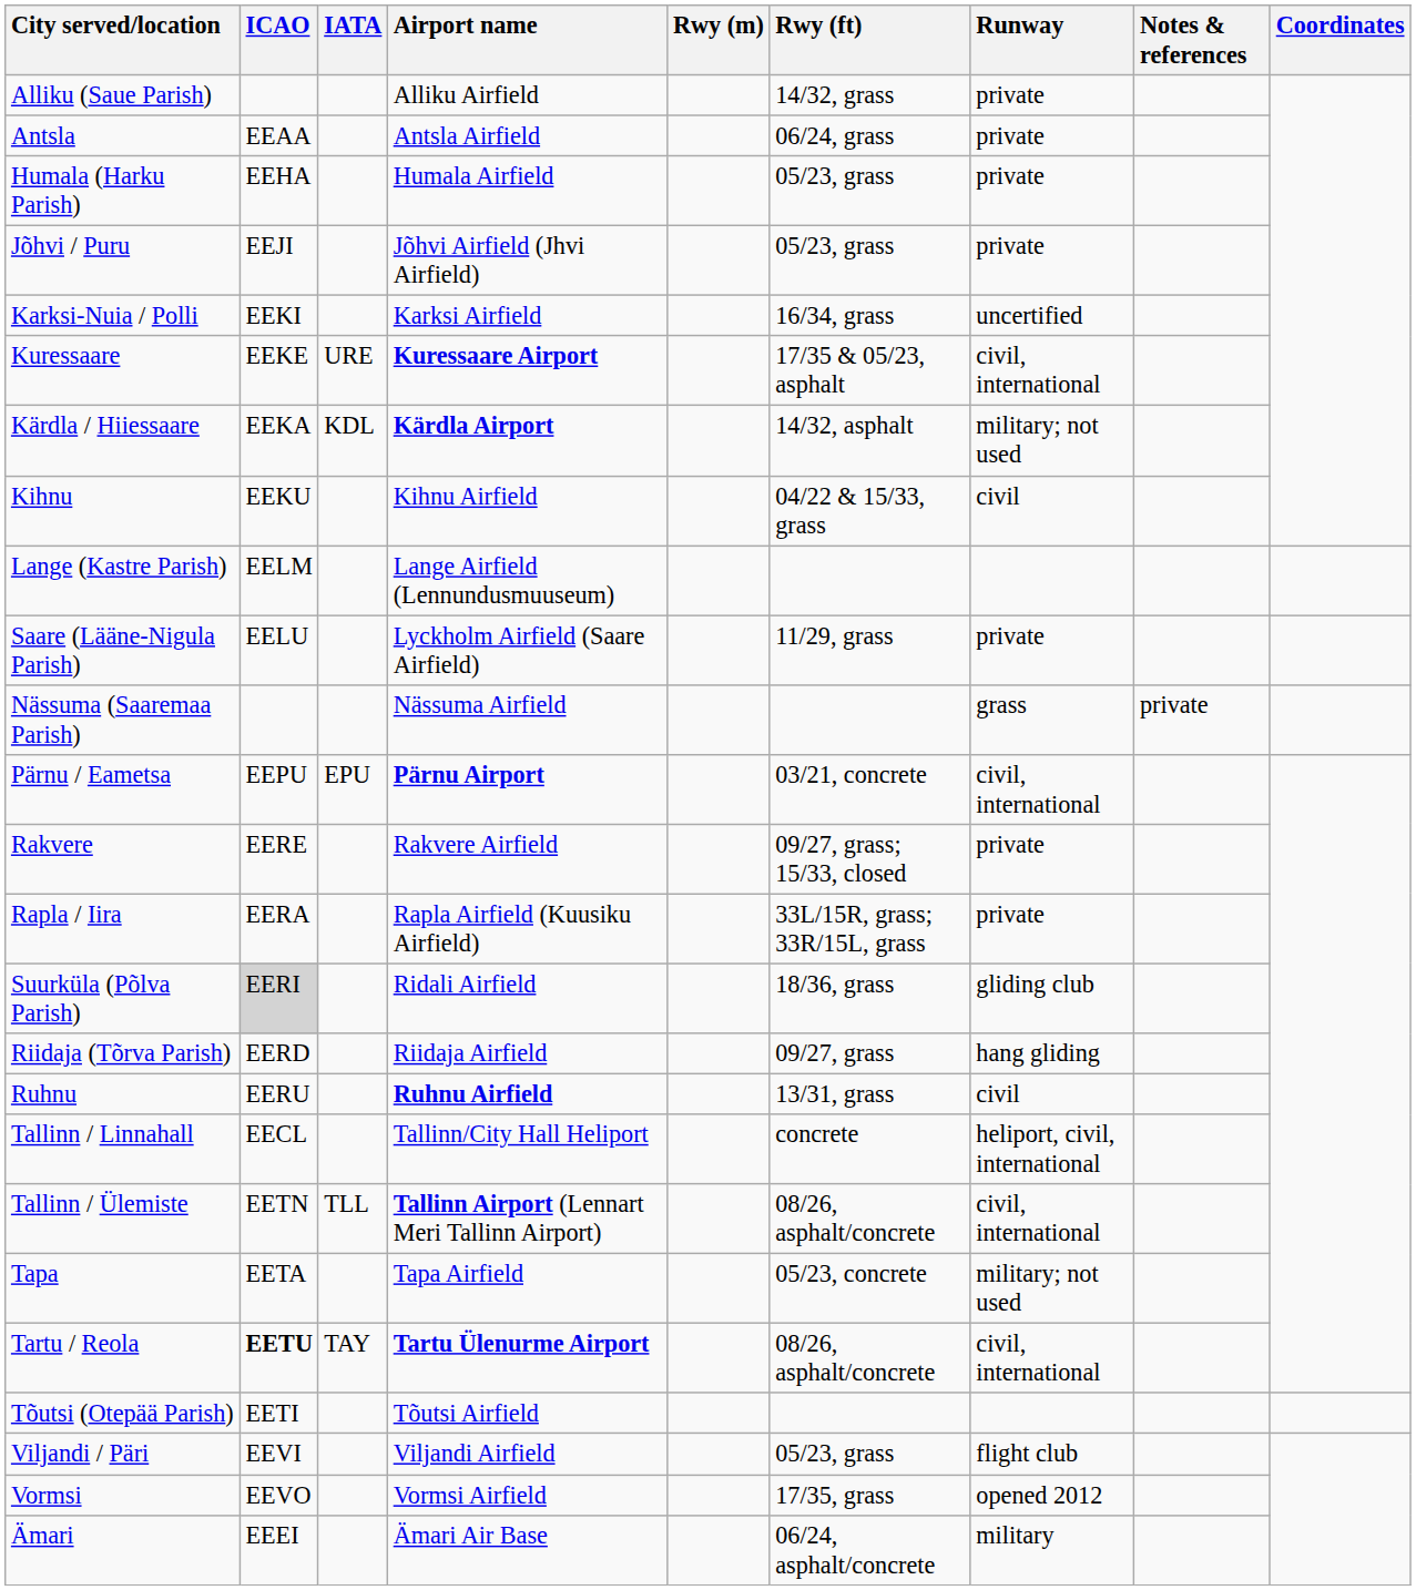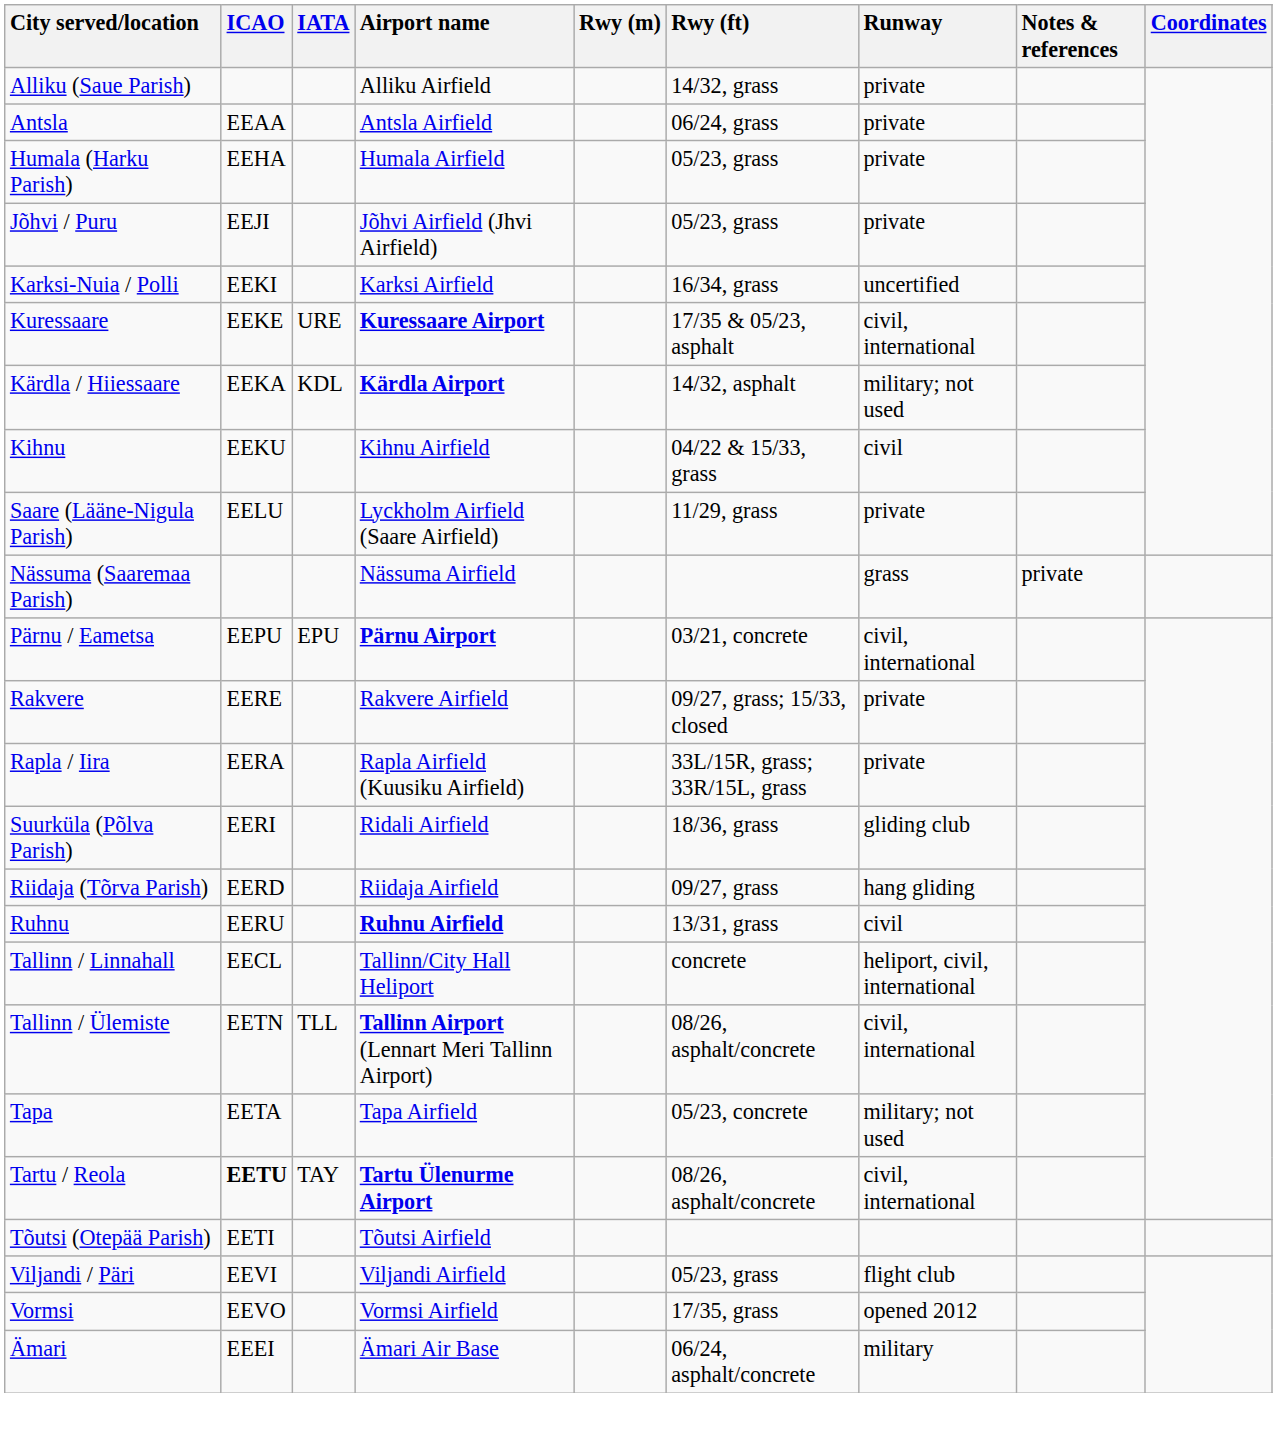 <table class="wikitable sortable" style="font-size:95%;">
 <tr valign="baseline">
 <th style="text-align:left;">City served/location</th>
 <th style="text-align:left;"><a href='#'>ICAO</a></th>
 <th style="text-align:left;"><a href='#'>IATA</a></th>
 <th style="text-align:left;">Airport name</th>
 <th style="text-align:left;">Rwy (m)</th>
 <th style="text-align:left;">Rwy (ft)</th>
 <th style="text-align:left;">Runway</th>
 <th style="text-align:left;">Notes & references</th>
 <th style="text-align:left;"><a href='#'>Coordinates</a></th>
 </tr>
 <tr valign="top">
 <td><a href='#'>Alliku</a> (<a href='#'>Saue Parish</a>)</td>
 <td> </td>
 <td> </td>
 <td>Alliku Airfield</td>
 <td></td>
 <td>14/32, grass</td>
 <td>private</td>
 <td></td>
 </tr>
 <tr valign="top">
 <td><a href='#'>Antsla</a></td>
 <td>EEAA</td>
 <td> </td>
 <td><a href='#'>Antsla Airfield</a></td>
 <td></td>
 <td>06/24, grass</td>
 <td>private</td>
 <td></td>
 </tr>
 <tr valign="top">
 <td><a href='#'>Humala</a> (<a href='#'>Harku Parish</a>)</td>
 <td>EEHA</td>
 <td> </td>
 <td><a href='#'>Humala Airfield</a></td>
 <td></td>
 <td>05/23, grass</td>
 <td>private</td>
 <td></td>
 </tr>
 <tr valign="top">
 <td><a href='#'>Jõhvi</a> / <a href='#'>Puru</a></td>
 <td>EEJI</td>
 <td> </td>
 <td><a href='#'>Jõhvi Airfield</a> (Jhvi Airfield)</td>
 <td></td>
 <td>05/23, grass</td>
 <td>private</td>
 <td></td>
 </tr>
 <tr valign="top">
 <td><a href='#'>Karksi-Nuia</a> / <a href='#'>Polli</a></td>
 <td>EEKI</td>
 <td> </td>
 <td><a href='#'>Karksi Airfield</a></td>
 <td></td>
 <td>16/34, grass</td>
 <td>uncertified</td>
 <td></td>
 </tr>
 <tr valign="top">
 <td><a href='#'>Kuressaare</a></td>
 <td>EEKE</td>
 <td>URE</td>
 <td><strong><a href='#'>Kuressaare Airport</a></strong></td>
 <td></td>
 <td>17/35 & 05/23, asphalt</td>
 <td>civil, international</td>
 <td></td>
 </tr>
 <tr valign="top">
 <td><a href='#'>Kärdla</a> / <a href='#'>Hiiessaare</a></td>
 <td>EEKA</td>
 <td>KDL</td>
 <td><strong><a href='#'>Kärdla Airport</a></strong></td>
 <td></td>
 <td>14/32, asphalt</td>
 <td>military; not used</td>
 <td></td>
 </tr>
 <tr valign="top">
 <td><a href='#'>Kihnu</a></td>
 <td>EEKU</td>
 <td> </td>
 <td><a href='#'>Kihnu Airfield</a></td>
 <td></td>
 <td>04/22 & 15/33, grass</td>
 <td>civil</td>
 <td></td>
 </tr>
 <tr valign="top">
-<td><a href='#'>Lange</a> (<a href='#'>Kastre Parish</a>)</td>
-<td>EELM</td>
-<td></td>
-<td><a href='#'>Lange Airfield</a> (Lennundusmuuseum)</td>
-<td></td>
-<td></td>
-<td></td>
-<td></td>
-<td></td>
-</tr>
-<tr valign="top">
 <td><a href='#'>Saare</a> (<a href='#'>Lääne-Nigula Parish</a>)</td>
 <td>EELU</td>
 <td> </td>
 <td><a href='#'>Lyckholm Airfield</a> (Saare Airfield)</td>
 <td></td>
 <td>11/29, grass</td>
 <td>private</td>
 <td></td>
 </tr>
 <tr valign="top">
 <td><a href='#'>Nässuma</a> (<a href='#'>Saaremaa Parish</a>)</td>
 <td> </td>
 <td> </td>
 <td><a href='#'>Nässuma Airfield</a></td>
 <td></td>
 <td></td>
 <td>grass</td>
 <td>private</td>
 <td></td>
 </tr>
 <tr valign="top">
 <td><a href='#'>Pärnu</a> / <a href='#'>Eametsa</a></td>
 <td>EEPU</td>
 <td>EPU</td>
 <td><strong><a href='#'>Pärnu Airport</a></strong></td>
 <td></td>
 <td>03/21, concrete</td>
 <td>civil, international</td>
 <td></td>
 </tr>
 <tr valign="top">
 <td><a href='#'>Rakvere</a></td>
 <td>EERE</td>
 <td> </td>
 <td><a href='#'>Rakvere Airfield</a></td>
 <td></td>
 <td>09/27, grass; 15/33, closed</td>
 <td>private</td>
 <td></td>
 </tr>
 <tr valign="top">
 <td><a href='#'>Rapla</a> / <a href='#'>Iira</a></td>
 <td>EERA</td>
 <td> </td>
 <td><a href='#'>Rapla Airfield</a> (Kuusiku Airfield)</td>
 <td></td>
 <td>33L/15R, grass; 33R/15L, grass</td>
 <td>private</td>
 <td></td>
 </tr>
 <tr valign="top">
 <td><a href='#'>Suurküla</a> (<a href='#'>Põlva Parish</a>)</td>
-<td style="background: lightgrey;">EERI</td>
+<td>EERI</td>
 <td> </td>
 <td><a href='#'>Ridali Airfield</a></td>
 <td></td>
 <td>18/36, grass</td>
 <td>gliding club</td>
 <td></td>
 </tr>
 <tr valign="top">
 <td><a href='#'>Riidaja</a> (<a href='#'>Tõrva Parish</a>)</td>
 <td>EERD</td>
 <td> </td>
 <td><a href='#'>Riidaja Airfield</a></td>
 <td></td>
 <td>09/27, grass</td>
 <td>hang gliding</td>
 <td></td>
 </tr>
 <tr valign="top">
 <td><a href='#'>Ruhnu</a></td>
 <td>EERU</td>
 <td> </td>
 <td><strong><a href='#'>Ruhnu Airfield</a></strong></td>
 <td></td>
 <td>13/31, grass</td>
 <td>civil</td>
 <td></td>
 </tr>
 <tr valign="top">
 <td><a href='#'>Tallinn</a> / <a href='#'>Linnahall</a></td>
 <td>EECL</td>
 <td> </td>
 <td><a href='#'>Tallinn/City Hall Heliport</a></td>
 <td></td>
 <td>concrete</td>
 <td>heliport, civil, international</td>
 <td></td>
 </tr>
 <tr valign="top">
 <td><a href='#'>Tallinn</a> / <a href='#'>Ülemiste</a></td>
 <td>EETN</td>
 <td>TLL</td>
 <td><strong><a href='#'>Tallinn Airport</a></strong> (Lennart Meri Tallinn Airport)</td>
 <td></td>
 <td>08/26, asphalt/concrete</td>
 <td>civil, international</td>
 <td></td>
 </tr>
 <tr valign="top">
 <td><a href='#'>Tapa</a></td>
 <td>EETA</td>
 <td> </td>
 <td><a href='#'>Tapa Airfield</a></td>
 <td></td>
 <td>05/23, concrete</td>
 <td>military; not used</td>
 <td></td>
 </tr>
 <tr valign="top">
 <td><a href='#'>Tartu</a> / <a href='#'>Reola</a></td>
 <td><strong>EETU</strong></td>
 <td>TAY</td>
 <td><a href='#'><strong>Tartu Ülenurme Airport</strong></a></td>
 <td></td>
 <td>08/26, asphalt/concrete</td>
 <td>civil, international</td>
 <td></td>
 </tr>
 <tr>
 <td><a href='#'>Tõutsi</a> (<a href='#'>Otepää Parish</a>)</td>
 <td>EETI</td>
 <td></td>
 <td><a href='#'>Tõutsi Airfield</a></td>
 <td></td>
 <td></td>
 <td></td>
 <td></td>
 <td></td>
 </tr>
 <tr valign="top">
 <td><a href='#'>Viljandi</a> / <a href='#'>Päri</a></td>
 <td>EEVI</td>
 <td> </td>
 <td><a href='#'>Viljandi Airfield</a></td>
 <td></td>
 <td>05/23, grass</td>
 <td>flight club</td>
 <td></td>
 </tr>
 <tr valign="top">
 <td><a href='#'>Vormsi</a></td>
 <td>EEVO</td>
 <td> </td>
 <td><a href='#'>Vormsi Airfield</a></td>
 <td></td>
 <td>17/35, grass</td>
 <td>opened 2012</td>
 <td></td>
 </tr>
 <tr valign="top">
 <td><a href='#'>Ämari</a></td>
 <td>EEEI</td>
 <td> </td>
 <td><a href='#'>Ämari Air Base</a></td>
 <td></td>
 <td>06/24, asphalt/concrete</td>
 <td>military</td>
 <td></td>
 </tr>
 </table>
